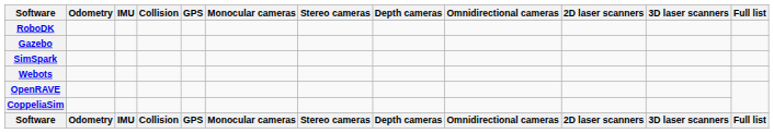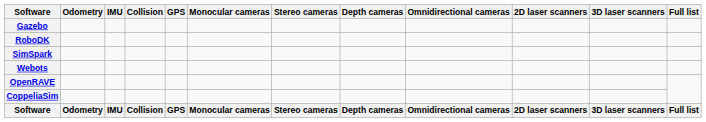 <table class="wikitable sortable" style="font-size: 80%; text-align: center; width: auto;">
 <tr>
 <th>Software</th>
 <th>Odometry</th>
 <th>IMU</th>
 <th>Collision</th>
 <th>GPS</th>
 <th>Monocular cameras</th>
 <th>Stereo cameras</th>
 <th>Depth cameras</th>
 <th>Omnidirectional cameras</th>
 <th>2D laser scanners</th>
 <th>3D laser scanners</th>
 <th>Full list</th>
 </tr>
 <tr>
-<th><a href='#'>RoboDK</a></th>
+<th><a href='#'>Gazebo</a></th>
 <td></td>
 <td></td>
 <td></td>
 <td></td>
 <td></td>
 <td></td>
 <td></td>
 <td></td>
 <td></td>
 <td></td>
 <td></td>
 </tr>
 <tr>
-<th><a href='#'>Gazebo</a></th>
+<th><a href='#'>RoboDK</a></th>
 <td></td>
 <td></td>
 <td></td>
 <td></td>
 <td></td>
 <td></td>
 <td></td>
 <td></td>
 <td></td>
 <td></td>
 <td></td>
 </tr>
 <tr>
 <th><a href='#'>SimSpark</a></th>
 <td></td>
 <td></td>
 <td></td>
 <td></td>
 <td></td>
 <td></td>
 <td></td>
 <td></td>
 <td></td>
 <td></td>
 <td></td>
 </tr>
 <tr>
 <th><a href='#'>Webots</a></th>
 <td></td>
 <td></td>
 <td></td>
 <td></td>
 <td></td>
 <td></td>
 <td></td>
 <td></td>
 <td></td>
 <td></td>
 <td></td>
 </tr>
 <tr>
 <th><a href='#'>OpenRAVE</a></th>
 <td></td>
 <td></td>
 <td></td>
 <td></td>
 <td></td>
 <td></td>
 <td></td>
 <td></td>
 <td></td>
 <td></td>
 </tr>
 <tr>
 <th><a href='#'>CoppeliaSim</a></th>
 <td></td>
 <td></td>
 <td></td>
 <td></td>
 <td></td>
 <td></td>
 <td></td>
 <td></td>
 <td></td>
 <td></td>
 </tr>
 <tr class="sortbottom">
 <th>Software</th>
 <th>Odometry</th>
 <th>IMU</th>
 <th>Collision</th>
 <th>GPS</th>
 <th>Monocular cameras</th>
 <th>Stereo cameras</th>
 <th>Depth cameras</th>
 <th>Omnidirectional cameras</th>
 <th>2D laser scanners</th>
 <th>3D laser scanners</th>
 <th>Full list</th>
 </tr>
 </table>
